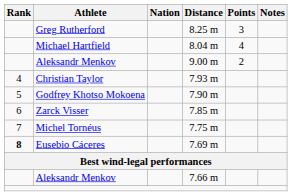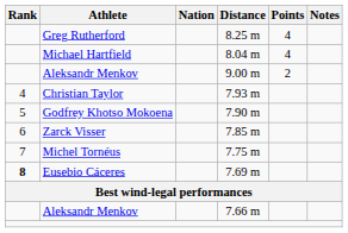 <table class="wikitable" style="text-align:center;">
 <tr>
 <th scope="col" style="width: 10px;">Rank</th>
 <th scope="col">Athlete</th>
 <th scope="col">Nation</th>
 <th scope="col">Distance</th>
 <th scope="col">Points</th>
 <th scope="col">Notes</th>
 </tr>
 <tr>
 <td></td>
 <td align="left"><a href='#'>Greg Rutherford</a></td>
 <td align="left"></td>
 <td>8.25 m </td>
-<td>3</td>
+<td>4</td>
 <td></td>
 </tr>
 <tr>
 <td></td>
 <td align="left"><a href='#'>Michael Hartfield</a></td>
 <td align="left"></td>
 <td>8.04 m </td>
 <td>4</td>
 <td></td>
 </tr>
 <tr>
 <td></td>
 <td align="left"><a href='#'>Aleksandr Menkov</a></td>
 <td align="left"></td>
 <td>9.00 m </td>
 <td>2</td>
 <td></td>
 </tr>
 <tr>
 <td>4</td>
 <td align="left"><a href='#'>Christian Taylor</a></td>
 <td align="left"></td>
 <td>7.93 m </td>
 <td></td>
 <td></td>
 </tr>
 <tr>
 <td>5</td>
 <td align="left"><a href='#'>Godfrey Khotso Mokoena</a></td>
 <td align="left"></td>
 <td>7.90 m </td>
 <td></td>
 <td></td>
 </tr>
 <tr>
 <td>6</td>
 <td align="left"><a href='#'>Zarck Visser</a></td>
 <td align="left"></td>
 <td>7.85 m </td>
 <td></td>
 <td></td>
 </tr>
 <tr>
 <td>7</td>
 <td align="left"><a href='#'>Michel Tornéus</a></td>
 <td align="left"></td>
 <td>7.75 m </td>
 <td></td>
 <td></td>
 </tr>
 <tr>
 <td><strong>8</strong></td>
 <td align="left"><a href='#'>Eusebio Cáceres</a></td>
 <td align="left"></td>
 <td>7.69 m </td>
 <td></td>
 <td></td>
 </tr>
 <tr>
 <th align=center colspan=6>Best wind-legal performances</th>
 </tr>
 <tr>
 <td></td>
 <td align=left><a href='#'>Aleksandr Menkov</a></td>
 <td align=left></td>
 <td>7.66 m </td>
 <td></td>
 <td></td>
 </tr>
 <tr class="sortbottom">
 <td colspan="6"></td>
 </tr>
 </table>
